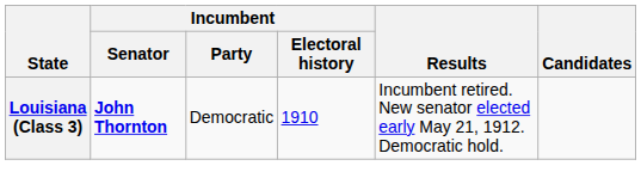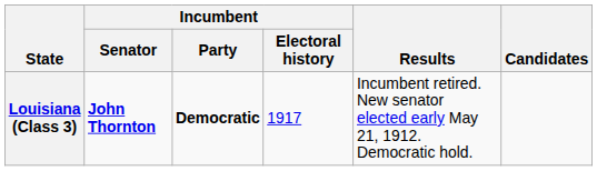 <table class=wikitable>
 <tr valign=bottom>
 <th rowspan=2>State</th>
 <th colspan=3>Incumbent</th>
 <th rowspan=2>Results</th>
 <th rowspan=2>Candidates</th>
 </tr>
 <tr>
 <th>Senator</th>
 <th>Party</th>
 <th>Electoral history</th>
 </tr>
 <tr>
 <th><a href='#'>Louisiana</a><br>(Class 3)</th>
 <td><strong><a href='#'>John Thornton</a></strong></td>
-<td>Democratic</td>
-<td><a href='#'>1910 </a></td>
+<td><strong>Democratic</strong></td>
+<td><a href='#'>1917 </a></td>
 <td>Incumbent retired.<br>New senator <a href='#'>elected early</a> May 21, 1912.<br>Democratic hold.</td>
 <td nowrap></td>
 </tr>
 </table>
